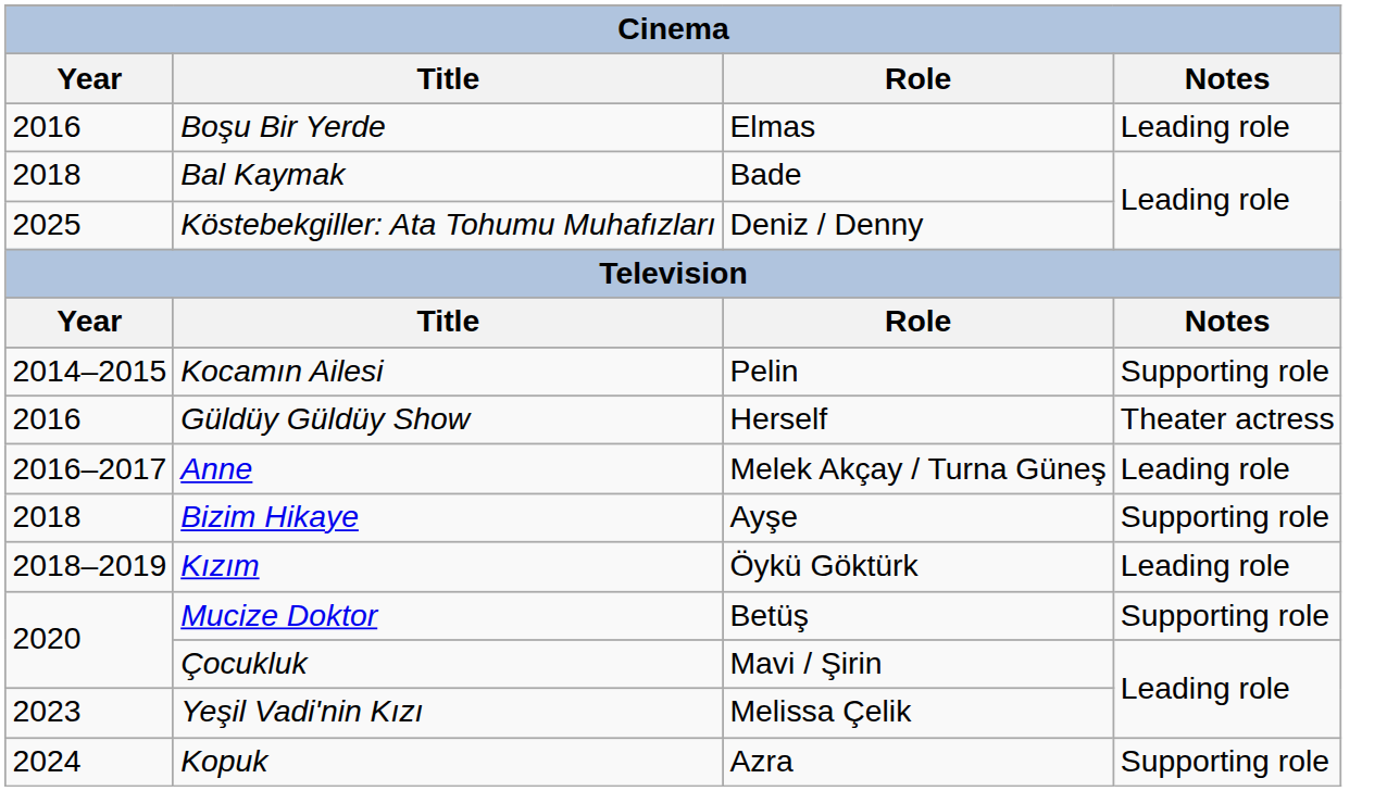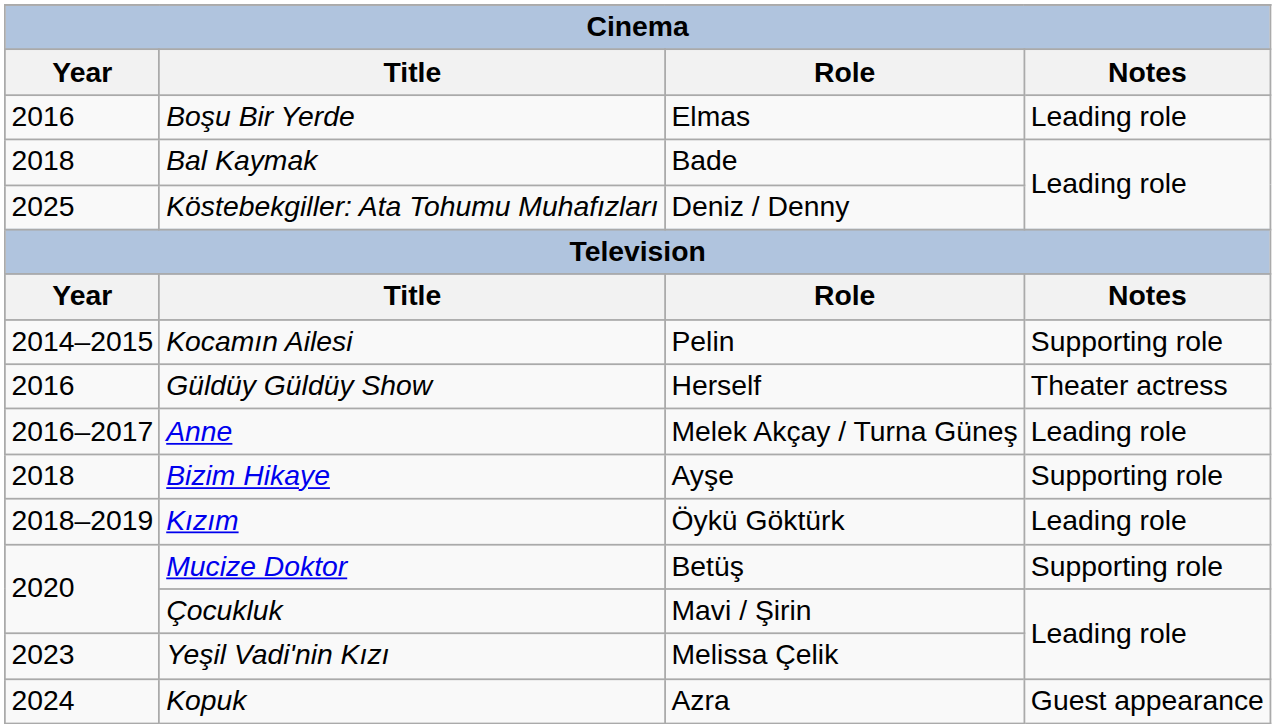 <table class="wikitable">
 <tr bgcolor="#B0C4DE" align="center">
 </tr>
 <tr>
 <th colspan="4" style="background:LightSteelBlue">Cinema</th>
 </tr>
 <tr>
 <th>Year</th>
 <th>Title</th>
 <th>Role</th>
 <th>Notes</th>
 </tr>
 <tr>
 <td>2016</td>
 <td><em>Boşu Bir Yerde</em></td>
 <td>Elmas</td>
 <td>Leading role</td>
 </tr>
 <tr>
 <td>2018</td>
 <td><em>Bal Kaymak</em></td>
 <td>Bade</td>
 <td rowspan='2'>Leading role</td>
 </tr>
 <tr>
 <td>2025</td>
 <td><em>Köstebekgiller: Ata Tohumu Muhafızları</em></td>
 <td>Deniz / Denny</td>
 </tr>
 <tr>
 <th colspan="4" style="background:LightSteelBlue">Television</th>
 </tr>
 <tr>
 <th>Year</th>
 <th>Title</th>
 <th>Role</th>
 <th>Notes</th>
 </tr>
 <tr>
 <td>2014–2015</td>
 <td><em>Kocamın Ailesi</em></td>
 <td>Pelin</td>
 <td>Supporting role</td>
 </tr>
 <tr>
 <td>2016</td>
 <td><em>Güldüy Güldüy Show</em></td>
 <td>Herself</td>
 <td>Theater actress</td>
 </tr>
 <tr>
 <td>2016–2017</td>
 <td><em><a href='#'>Anne</a></em></td>
 <td>Melek Akçay / Turna Güneş</td>
 <td>Leading role </td>
 </tr>
 <tr>
 <td>2018</td>
 <td><em><a href='#'>Bizim Hikaye</a></em></td>
 <td>Ayşe</td>
 <td>Supporting role</td>
 </tr>
 <tr>
 <td>2018–2019</td>
 <td><em><a href='#'>Kızım</a></em></td>
 <td>Öykü Göktürk</td>
 <td>Leading role</td>
 </tr>
 <tr>
 <td rowspan='2'>2020</td>
 <td><em><a href='#'>Mucize Doktor</a></em></td>
 <td>Betüş</td>
 <td>Supporting role</td>
 </tr>
 <tr>
 <td><em>Çocukluk</em></td>
 <td>Mavi / Şirin</td>
 <td rowspan='2'>Leading role</td>
 </tr>
 <tr>
 <td>2023</td>
 <td><em>Yeşil Vadi'nin Kızı</em></td>
 <td>Melissa Çelik</td>
 </tr>
 <tr>
 <td>2024</td>
 <td><em>Kopuk</em></td>
 <td>Azra</td>
-<td>Supporting role</td>
+<td>Guest appearance</td>
 </tr>
 </table>
